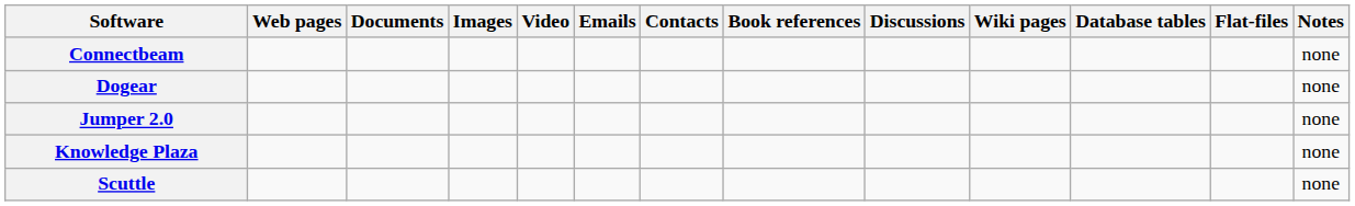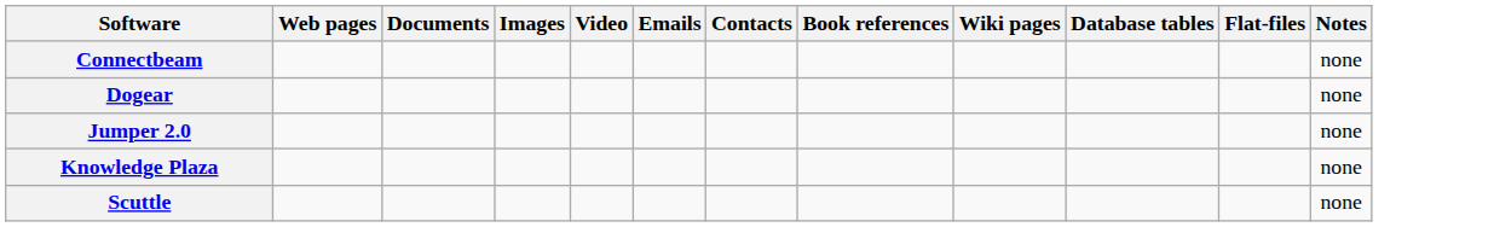 <table class="wikitable sortable" style="font-size: smaller; text-align: center; width: auto;">
 <tr>
 <th style="width: 12em">Software</th>
 <th>Web pages</th>
 <th>Documents</th>
 <th>Images</th>
 <th>Video</th>
 <th>Emails</th>
 <th>Contacts</th>
 <th>Book references</th>
-<th>Discussions</th>
 <th>Wiki pages</th>
 <th>Database tables</th>
 <th>Flat-files</th>
 <th>Notes</th>
 </tr>
 <tr>
 <th><a href='#'>Connectbeam</a></th>
-<td></td>
 <td></td>
 <td></td>
 <td></td>
 <td></td>
 <td></td>
 <td></td>
 <td></td>
 <td></td>
 <td></td>
 <td></td>
 <td>none</td>
 </tr>
 <tr>
 <th><a href='#'>Dogear</a></th>
 <td></td>
 <td></td>
 <td></td>
 <td></td>
 <td></td>
 <td></td>
 <td></td>
 <td></td>
 <td></td>
 <td></td>
-<td></td>
 <td>none</td>
 </tr>
 <tr>
 <th><a href='#'>Jumper 2.0</a></th>
-<td></td>
 <td></td>
 <td></td>
 <td></td>
 <td></td>
 <td></td>
 <td></td>
 <td></td>
 <td></td>
 <td></td>
 <td></td>
 <td>none</td>
 </tr>
 <tr>
 <th><a href='#'>Knowledge Plaza</a></th>
 <td></td>
 <td></td>
 <td></td>
 <td></td>
 <td></td>
 <td></td>
 <td></td>
 <td></td>
 <td></td>
 <td></td>
-<td></td>
 <td>none</td>
 </tr>
 <tr>
 <th><a href='#'>Scuttle</a></th>
 <td></td>
 <td></td>
 <td></td>
 <td></td>
 <td></td>
 <td></td>
 <td></td>
 <td></td>
 <td></td>
 <td></td>
-<td></td>
 <td>none</td>
 </tr>
 </table>
